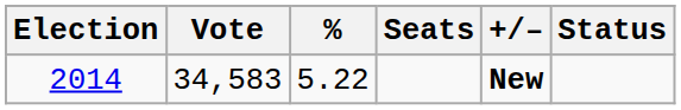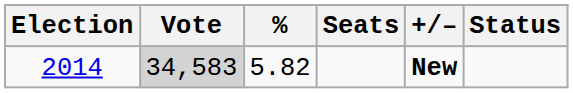 <table class="wikitable" style="text-align:center">
 <tr>
 <th>Election</th>
 <th>Vote</th>
 <th>%</th>
 <th>Seats</th>
 <th>+/–</th>
 <th>Status</th>
 </tr>
 <tr>
 <td><a href='#'>2014</a></td>
-<td>34,583</td>
-<td>5.22</td>
+<td style="background: lightgrey;">34,583</td>
+<td>5.82</td>
 <td></td>
 <td><strong>New</strong></td>
 <td></td>
 </tr>
 </table>
